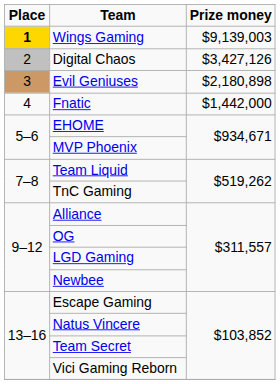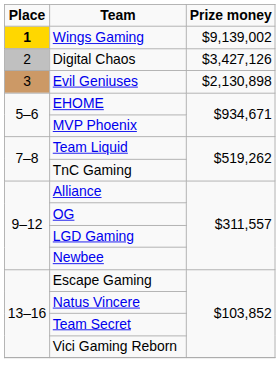 <table class="wikitable" style="text-align:left">
 <tr>
 <td style="text-align:center"><strong>Place</strong></td>
 <td style="text-align:center; width: 150px;"><strong>Team</strong></td>
 <td style="text-align:center"><strong>Prize money</strong></td>
 </tr>
 <tr>
 <td style="text-align:center; background:gold;"><strong>1</strong></td>
 <td><a href='#'>Wings Gaming</a></td>
-<td style="text-align:right">$9,139,003</td>
+<td style="text-align:right">$9,139,002</td>
 </tr>
 <tr>
 <td style="text-align:center; background:silver;">2</td>
 <td>Digital Chaos</td>
 <td style="text-align:right">$3,427,126</td>
 </tr>
 <tr>
 <td style="text-align:center; background:#c96;">3</td>
 <td><a href='#'>Evil Geniuses</a></td>
-<td style="text-align:right">$2,180,898</td>
-</tr>
-<tr>
-<td style="text-align:center">4</td>
-<td><a href='#'>Fnatic</a></td>
-<td style="text-align:right">$1,442,000</td>
+<td style="text-align:right">$2,130,898</td>
 </tr>
 <tr>
 <td style="text-align:center" rowspan="2">5–6</td>
 <td><a href='#'>EHOME</a></td>
 <td rowspan="2" style="text-align:right">$934,671</td>
 </tr>
 <tr>
 <td><a href='#'>MVP Phoenix</a></td>
 </tr>
 <tr>
 <td style="text-align:center" rowspan="2">7–8</td>
 <td><a href='#'>Team Liquid</a></td>
 <td rowspan="2" style="text-align:right">$519,262</td>
 </tr>
 <tr>
 <td>TnC Gaming</td>
 </tr>
 <tr>
 <td style="text-align:center" rowspan="4">9–12</td>
 <td><a href='#'>Alliance</a></td>
 <td rowspan="4" style="text-align:right">$311,557</td>
 </tr>
 <tr>
 <td><a href='#'>OG</a></td>
 </tr>
 <tr>
 <td><a href='#'>LGD Gaming</a></td>
 </tr>
 <tr>
 <td><a href='#'>Newbee</a></td>
 </tr>
 <tr>
 <td style="text-align:center" rowspan="4">13–16</td>
 <td>Escape Gaming</td>
 <td rowspan="4" style="text-align:right">$103,852</td>
 </tr>
 <tr>
 <td><a href='#'>Natus Vincere</a></td>
 </tr>
 <tr>
 <td><a href='#'>Team Secret</a></td>
 </tr>
 <tr>
 <td>Vici Gaming Reborn</td>
 </tr>
 <tr>
 </tr>
 </table>
